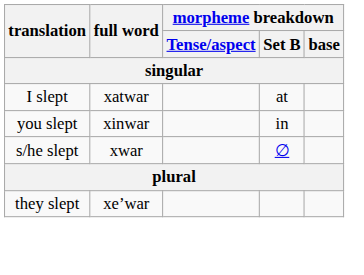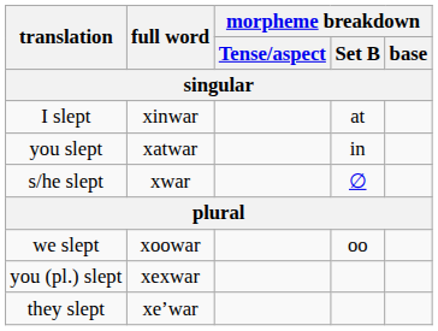 <table class="wikitable">
 <tr>
 <th rowspan="2">translation</th>
 <th rowspan="2">full word</th>
 <th colspan="3"><a href='#'>morpheme</a> breakdown</th>
 </tr>
 <tr>
 <th><a href='#'>Tense/aspect</a></th>
 <th>Set B</th>
 <th>base</th>
 </tr>
 <tr align="center">
 <th colspan="5">singular</th>
 </tr>
 <tr align="center">
 <td>I slept</td>
-<td>xatwar</td>
+<td>xinwar</td>
 <td></td>
 <td>at</td>
 <td></td>
 </tr>
 <tr align="center">
 <td>you slept</td>
-<td>xinwar</td>
+<td>xatwar</td>
 <td></td>
 <td>in</td>
 <td></td>
 </tr>
 <tr align="center">
 <td>s/he slept</td>
 <td>xwar</td>
 <td></td>
 <td><a href='#'>∅</a></td>
 <td></td>
 </tr>
 <tr align="center">
 <th colspan="5">plural</th>
 </tr>
 <tr align="center">
+<td>we slept</td>
+<td>xoowar</td>
+<td></td>
+<td>oo</td>
+<td></td>
+</tr>
+<tr align="center">
+<td>you (pl.) slept</td>
+<td>xexwar</td>
+<td></td>
+<td></td>
+<td></td>
+</tr>
+<tr align="center">
 <td>they slept</td>
 <td>xeʼwar</td>
 <td></td>
 <td></td>
 <td></td>
 </tr>
 </table>
